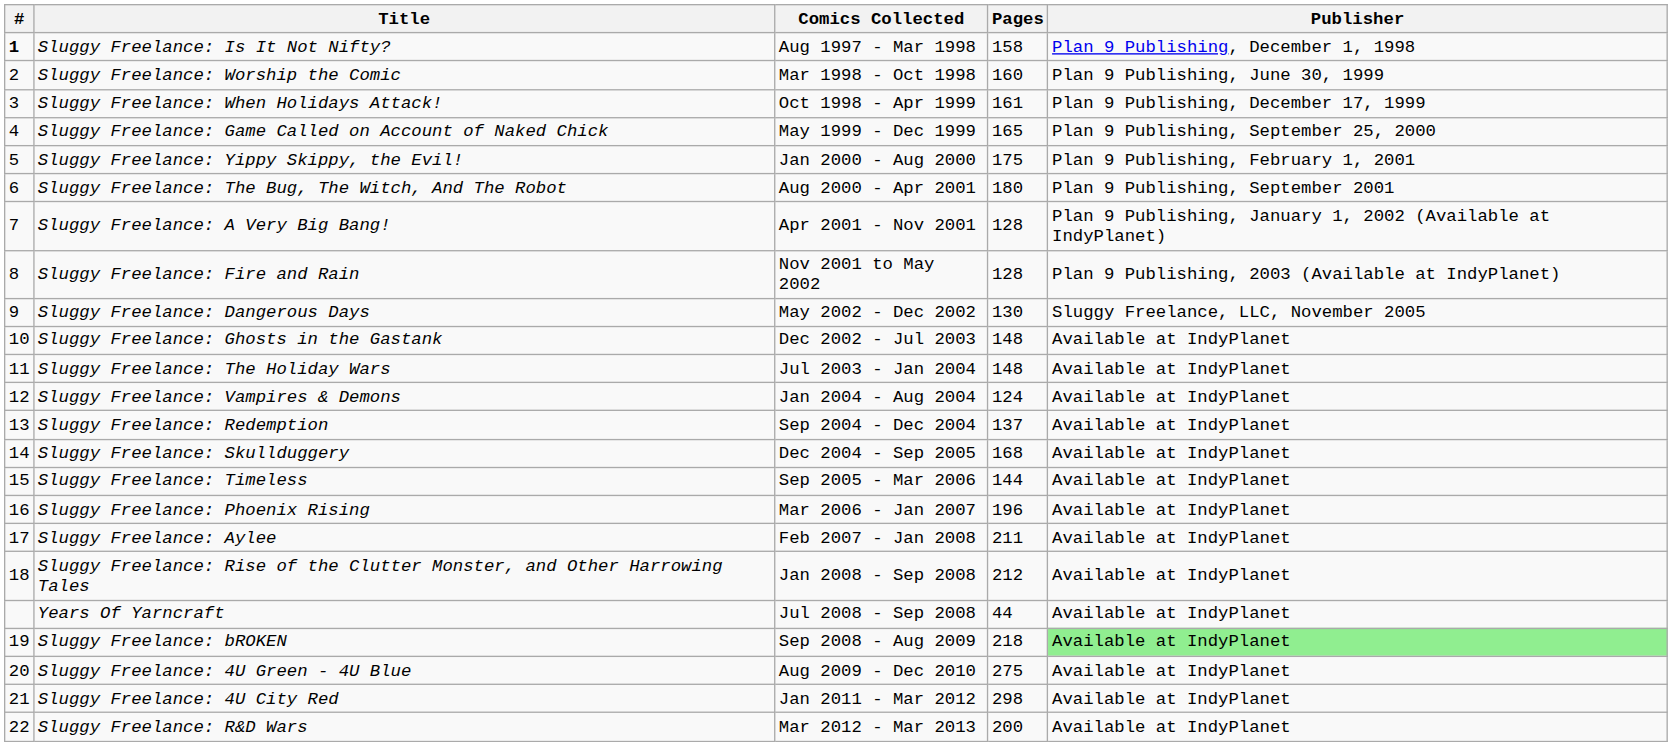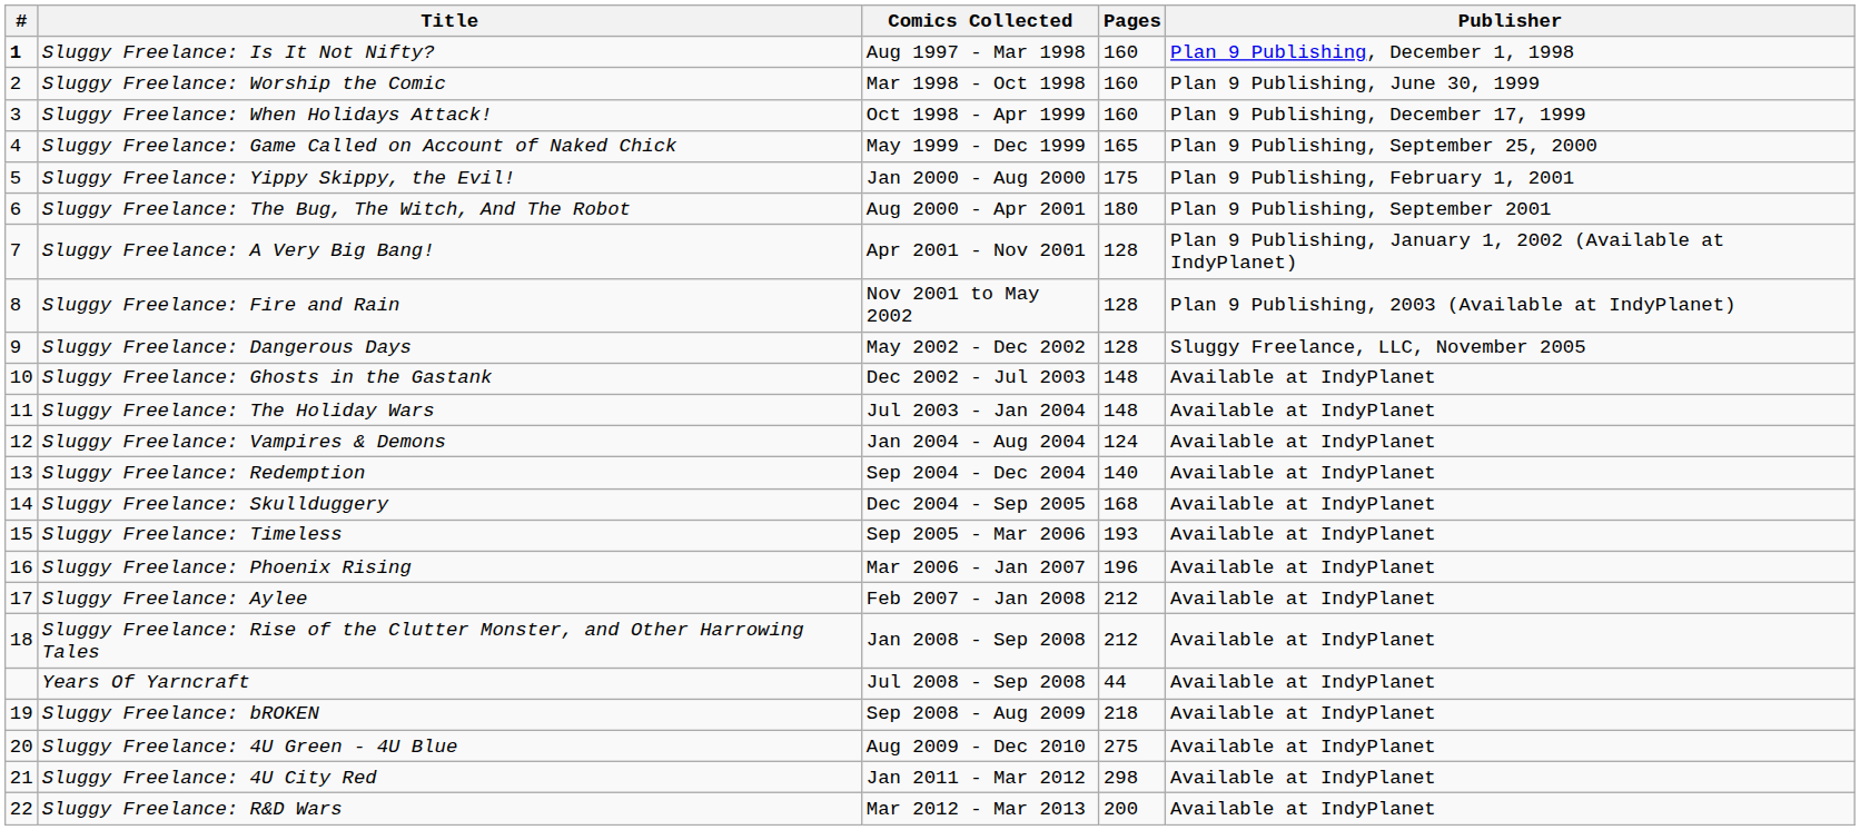 <table class="wikitable">
 <tr>
 <th>#</th>
 <th>Title</th>
 <th>Comics Collected</th>
 <th>Pages</th>
 <th>Publisher</th>
 </tr>
 <tr>
 <td><strong>1</strong></td>
 <td><em>Sluggy Freelance: Is It Not Nifty?</em></td>
 <td>Aug 1997 - Mar 1998</td>
-<td>158</td>
+<td>160</td>
 <td><a href='#'>Plan 9 Publishing</a>, December 1, 1998</td>
 </tr>
 <tr>
 <td>2</td>
 <td><em>Sluggy Freelance: Worship the Comic</em></td>
 <td>Mar 1998 - Oct 1998</td>
 <td>160</td>
 <td>Plan 9 Publishing, June 30, 1999</td>
 </tr>
 <tr>
 <td>3</td>
 <td><em>Sluggy Freelance: When Holidays Attack!</em></td>
 <td>Oct 1998 - Apr 1999</td>
-<td>161</td>
+<td>160</td>
 <td>Plan 9 Publishing, December 17, 1999</td>
 </tr>
 <tr>
 <td>4</td>
 <td><em>Sluggy Freelance: Game Called on Account of Naked Chick</em></td>
 <td>May 1999 - Dec 1999</td>
 <td>165</td>
 <td>Plan 9 Publishing, September 25, 2000</td>
 </tr>
 <tr>
 <td>5</td>
 <td><em>Sluggy Freelance: Yippy Skippy, the Evil!</em></td>
 <td>Jan 2000 - Aug 2000</td>
 <td>175</td>
 <td>Plan 9 Publishing, February 1, 2001</td>
 </tr>
 <tr>
 <td>6</td>
 <td><em>Sluggy Freelance: The Bug, The Witch, And The Robot</em></td>
 <td>Aug 2000 - Apr 2001</td>
 <td>180</td>
 <td>Plan 9 Publishing, September 2001</td>
 </tr>
 <tr>
 <td>7</td>
 <td><em>Sluggy Freelance: A Very Big Bang!</em></td>
 <td>Apr 2001 - Nov 2001</td>
 <td>128</td>
 <td>Plan 9 Publishing, January 1, 2002 (Available at IndyPlanet)</td>
 </tr>
 <tr>
 <td>8</td>
 <td><em>Sluggy Freelance: Fire and Rain</em></td>
 <td>Nov 2001 to May 2002</td>
 <td>128</td>
 <td>Plan 9 Publishing, 2003 (Available at IndyPlanet)</td>
 </tr>
 <tr>
 <td>9</td>
 <td><em>Sluggy Freelance: Dangerous Days</em></td>
 <td>May 2002 - Dec 2002</td>
-<td>130</td>
+<td>128</td>
 <td>Sluggy Freelance, LLC, November 2005</td>
 </tr>
 <tr>
 <td>10</td>
 <td><em>Sluggy Freelance: Ghosts in the Gastank</em></td>
 <td>Dec 2002 - Jul 2003</td>
 <td>148</td>
 <td>Available at IndyPlanet</td>
 </tr>
 <tr>
 <td>11</td>
 <td><em>Sluggy Freelance: The Holiday Wars</em></td>
 <td>Jul 2003 - Jan 2004</td>
 <td>148</td>
 <td>Available at IndyPlanet</td>
 </tr>
 <tr>
 <td>12</td>
 <td><em>Sluggy Freelance: Vampires & Demons</em></td>
 <td>Jan 2004 - Aug 2004</td>
 <td>124</td>
 <td>Available at IndyPlanet</td>
 </tr>
 <tr>
 <td>13</td>
 <td><em>Sluggy Freelance: Redemption</em></td>
 <td>Sep 2004 - Dec 2004</td>
-<td>137</td>
+<td>140</td>
 <td>Available at IndyPlanet</td>
 </tr>
 <tr>
 <td>14</td>
 <td><em>Sluggy Freelance: Skullduggery</em></td>
 <td>Dec 2004 - Sep 2005</td>
 <td>168</td>
 <td>Available at IndyPlanet</td>
 </tr>
 <tr>
 <td>15</td>
 <td><em>Sluggy Freelance: Timeless</em></td>
 <td>Sep 2005 - Mar 2006</td>
-<td>144</td>
+<td>193</td>
 <td>Available at IndyPlanet</td>
 </tr>
 <tr>
 <td>16</td>
 <td><em>Sluggy Freelance: Phoenix Rising</em></td>
 <td>Mar 2006 - Jan 2007</td>
 <td>196</td>
 <td>Available at IndyPlanet</td>
 </tr>
 <tr>
 <td>17</td>
 <td><em>Sluggy Freelance: Aylee</em></td>
 <td>Feb 2007 - Jan 2008</td>
-<td>211</td>
+<td>212</td>
 <td>Available at IndyPlanet</td>
 </tr>
 <tr>
 <td>18</td>
 <td><em>Sluggy Freelance: Rise of the Clutter Monster, and Other Harrowing Tales</em></td>
 <td>Jan 2008 - Sep 2008</td>
 <td>212</td>
 <td>Available at IndyPlanet</td>
 </tr>
 <tr>
 <td></td>
 <td><em>Years Of Yarncraft</em></td>
 <td>Jul 2008 - Sep 2008</td>
 <td>44</td>
 <td>Available at IndyPlanet</td>
 </tr>
 <tr>
 <td>19</td>
 <td><em>Sluggy Freelance: bROKEN</em></td>
 <td>Sep 2008 - Aug 2009</td>
 <td>218</td>
-<td style="background: lightgreen;">Available at IndyPlanet</td>
+<td>Available at IndyPlanet</td>
 </tr>
 <tr>
 <td>20</td>
 <td><em>Sluggy Freelance: 4U Green - 4U Blue</em></td>
 <td>Aug 2009 - Dec 2010</td>
 <td>275</td>
 <td>Available at IndyPlanet</td>
 </tr>
 <tr>
 <td>21</td>
 <td><em>Sluggy Freelance: 4U City Red</em></td>
 <td>Jan 2011 - Mar 2012</td>
 <td>298</td>
 <td>Available at IndyPlanet</td>
 </tr>
 <tr>
 <td>22</td>
 <td><em>Sluggy Freelance: R&D Wars</em></td>
 <td>Mar 2012 - Mar 2013</td>
 <td>200</td>
 <td>Available at IndyPlanet</td>
 </tr>
 </table>
